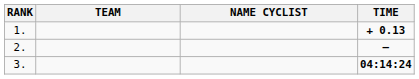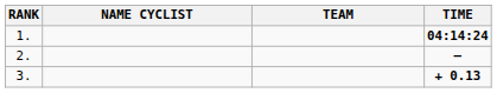 <table class="wikitable" style="font-size:95%;">
 <tr>
 <th>RANK</th>
+<th align="left" style="width: 16em">NAME CYCLIST</th>
 <th align="left" style="width: 13em">TEAM</th>
-<th align="left" style="width: 16em">NAME CYCLIST</th>
 <th>TIME</th>
 </tr>
 <tr>
 <td align="center">1.</td>
 <td></td>
 <td></td>
-<td align="center"><strong>+ 0.13</strong></td>
+<td align="center"><strong>04:14:24</strong></td>
 </tr>
 <tr>
 <td align="center">2.</td>
 <td></td>
 <td></td>
 <td align="center"><strong>—</strong></td>
 </tr>
 <tr>
 <td align="center">3.</td>
 <td></td>
 <td></td>
-<td align="center"><strong>04:14:24</strong></td>
+<td align="center"><strong>+ 0.13</strong></td>
 </tr>
 </table>
